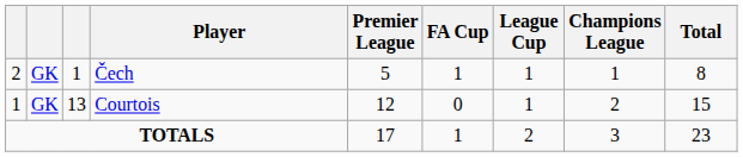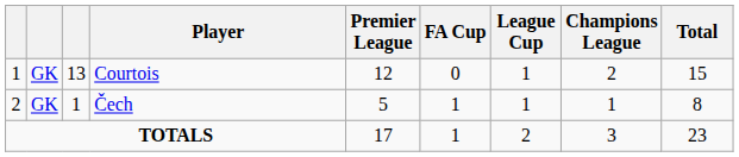 <table class="wikitable sortable" style="font-size: 95%; text-align: center">
 <tr>
 <th width=10></th>
 <th width=10></th>
 <th width=10></th>
 <th width=200>Player</th>
 <th width=50>Premier League</th>
 <th width=50>FA Cup</th>
 <th width=50>League Cup</th>
 <th width=50>Champions League</th>
 <th width=50>Total</th>
 </tr>
 <tr>
+<td>1</td>
+<td><a href='#'>GK</a></td>
+<td>13</td>
+<td align=left> <a href='#'>Courtois</a></td>
+<td>12</td>
+<td>0</td>
+<td>1</td>
+<td>2</td>
+<td>15</td>
+</tr>
+<tr>
 <td>2</td>
 <td><a href='#'>GK</a></td>
 <td>1</td>
 <td align=left> <a href='#'>Čech</a></td>
 <td>5</td>
 <td>1</td>
 <td>1</td>
 <td>1</td>
 <td>8</td>
 </tr>
 <tr>
-<td>1</td>
-<td><a href='#'>GK</a></td>
-<td>13</td>
-<td align=left> <a href='#'>Courtois</a></td>
-<td>12</td>
-<td>0</td>
-<td>1</td>
-<td>2</td>
-<td>15</td>
-</tr>
-<tr>
 <td colspan="4"><strong>TOTALS</strong></td>
 <td>17</td>
 <td>1</td>
 <td>2</td>
 <td>3</td>
 <td>23</td>
 </tr>
 </table>
